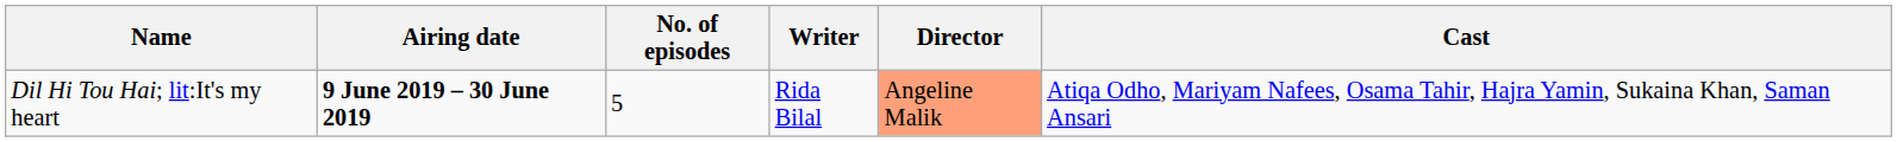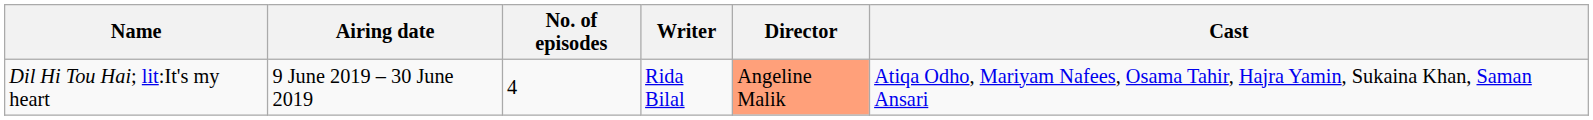 <table class="wikitable plainrowheaders">
 <tr>
 <th>Name</th>
 <th>Airing date</th>
 <th>No. of episodes</th>
 <th>Writer</th>
 <th>Director</th>
 <th>Cast</th>
 </tr>
 <tr>
 <td><em>Dil Hi Tou Hai</em>; <a href='#'>lit</a>:It's my heart</td>
-<td><strong>9 June 2019 – 30 June 2019</strong></td>
-<td>5</td>
+<td>9 June 2019 – 30 June 2019</td>
+<td>4</td>
 <td><a href='#'>Rida Bilal</a></td>
 <td style="background: lightsalmon;">Angeline Malik</td>
 <td><a href='#'>Atiqa Odho</a>, <a href='#'>Mariyam Nafees</a>, <a href='#'>Osama Tahir</a>, <a href='#'>Hajra Yamin</a>, Sukaina Khan, <a href='#'>Saman Ansari</a></td>
 </tr>
 </table>
